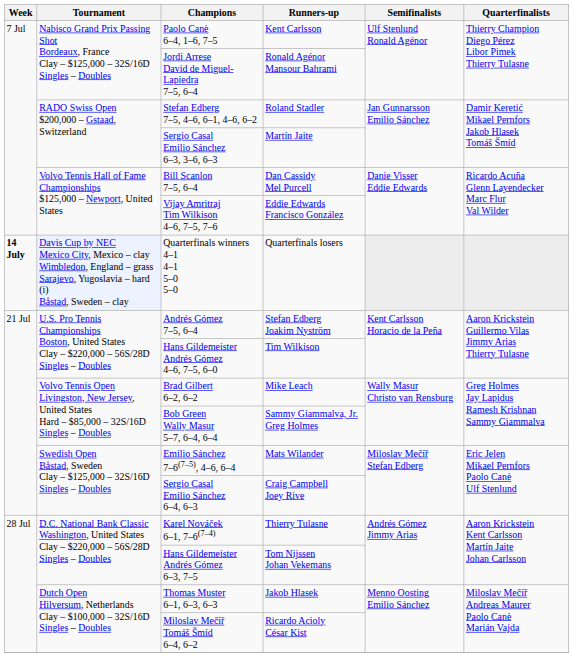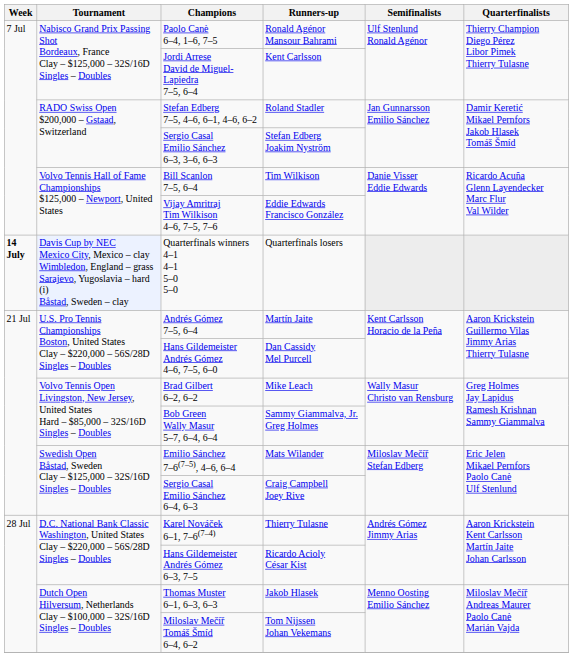 <table class=wikitable style=font-size:95%>
 <tr>
 <th style="width:48px;">Week</th>
 <th style="width:248px;">Tournament</th>
 <th style="width:200px;">Champions</th>
 <th style="width:200px;">Runners-up</th>
 <th style="width:190px;">Semifinalists</th>
 <th style="width:190px;">Quarterfinalists</th>
 </tr>
 <tr valign=top>
 <td rowspan=6>7 Jul</td>
 <td rowspan="2"><a href='#'>Nabisco Grand Prix Passing Shot</a><br><a href='#'>Bordeaux</a>, France<br>Clay – $125,000 – 32S/16D<br><a href='#'>Singles</a> – <a href='#'>Doubles</a></td>
 <td> <a href='#'>Paolo Canè</a> <br> 6–4, 1–6, 7–5</td>
-<td> <a href='#'>Kent Carlsson</a></td>
+<td> <a href='#'>Ronald Agénor</a> <br>  <a href='#'>Mansour Bahrami</a></td>
 <td rowspan=2> <a href='#'>Ulf Stenlund</a> <br>  <a href='#'>Ronald Agénor</a></td>
 <td rowspan=2> <a href='#'>Thierry Champion</a> <br>  <a href='#'>Diego Pérez</a> <br>  <a href='#'>Libor Pimek</a> <br>  <a href='#'>Thierry Tulasne</a></td>
 </tr>
 <tr valign=top>
 <td> <a href='#'>Jordi Arrese</a> <br>  <a href='#'>David de Miguel-Lapiedra</a> <br> 7–5, 6–4</td>
-<td> <a href='#'>Ronald Agénor</a> <br>  <a href='#'>Mansour Bahrami</a></td>
+<td> <a href='#'>Kent Carlsson</a></td>
 </tr>
 <tr valign=top>
 <td rowspan="2"><a href='#'>RADO Swiss Open</a><br> $200,000 – <a href='#'>Gstaad</a>, Switzerland<br></td>
 <td> <a href='#'>Stefan Edberg</a><br>7–5, 4–6, 6–1, 4–6, 6–2</td>
 <td> <a href='#'>Roland Stadler</a></td>
 <td rowspan=2> <a href='#'>Jan Gunnarsson</a> <br>  <a href='#'>Emilio Sánchez</a></td>
 <td rowspan=2> <a href='#'>Damir Keretić</a> <br>  <a href='#'>Mikael Pernfors</a> <br>  <a href='#'>Jakob Hlasek</a> <br>  <a href='#'>Tomáš Šmíd</a></td>
 </tr>
 <tr valign=top>
 <td> <a href='#'>Sergio Casal</a><br> <a href='#'>Emilio Sánchez</a><br>6–3, 3–6, 6–3</td>
-<td> <a href='#'>Martín Jaite</a></td>
+<td> <a href='#'>Stefan Edberg</a><br> <a href='#'>Joakim Nyström</a></td>
 </tr>
 <tr valign=top>
 <td rowspan="2"><a href='#'>Volvo Tennis Hall of Fame Championships</a><br> $125,000 – <a href='#'>Newport</a>, United States</td>
 <td> <a href='#'>Bill Scanlon</a> <br> 7–5, 6–4</td>
-<td> <a href='#'>Dan Cassidy</a> <br>  <a href='#'>Mel Purcell</a></td>
+<td> <a href='#'>Tim Wilkison</a></td>
 <td rowspan=2> <a href='#'>Danie Visser</a> <br>  <a href='#'>Eddie Edwards</a></td>
 <td rowspan=2> <a href='#'>Ricardo Acuña</a> <br>  <a href='#'>Glenn Layendecker</a> <br>  <a href='#'>Marc Flur</a> <br>  <a href='#'>Val Wilder</a></td>
 </tr>
 <tr valign=top>
 <td> <a href='#'>Vijay Amritraj</a><br> <a href='#'>Tim Wilkison</a><br>4–6, 7–5, 7–6</td>
 <td> <a href='#'>Eddie Edwards</a> <br>  <a href='#'>Francisco González</a></td>
 </tr>
 <tr valign=top>
 <td rowspan=1><strong>14 July</strong></td>
 <td bgcolor="#ECF2FF" rowspan="1"><a href='#'>Davis Cup by NEC</a><br> <a href='#'>Mexico City</a>, Mexico – clay<br> <a href='#'>Wimbledon</a>, England – grass<br> <a href='#'>Sarajevo</a>, Yugoslavia – hard (i)<br> <a href='#'>Båstad</a>, Sweden – clay</td>
 <td>Quarterfinals winners<br> 4–1<br> 4–1<br> 5–0<br> 5–0</td>
 <td>Quarterfinals losers<br><br><br><br></td>
 <td style="background:#ededed;"></td>
 <td style="background:#ededed;"></td>
 </tr>
 <tr valign=top>
 <td rowspan=6>21 Jul</td>
 <td rowspan=2><a href='#'>U.S. Pro Tennis Championships</a><br> <a href='#'>Boston</a>, United States <br> Clay – $220,000 – 56S/28D <br> <a href='#'>Singles</a> – <a href='#'>Doubles</a></td>
 <td> <a href='#'>Andrés Gómez</a> <br> 7–5, 6–4</td>
-<td> <a href='#'>Stefan Edberg</a><br> <a href='#'>Joakim Nyström</a></td>
+<td> <a href='#'>Martín Jaite</a></td>
 <td rowspan=2> <a href='#'>Kent Carlsson</a> <br>  <a href='#'>Horacio de la Peña</a></td>
 <td rowspan=2> <a href='#'>Aaron Krickstein</a> <br>  <a href='#'>Guillermo Vilas</a> <br>  <a href='#'>Jimmy Arias</a> <br>  <a href='#'>Thierry Tulasne</a></td>
 </tr>
 <tr valign=top>
 <td> <a href='#'>Hans Gildemeister</a><br> <a href='#'>Andrés Gómez</a> <br> 4–6, 7–5, 6–0</td>
-<td> <a href='#'>Tim Wilkison</a></td>
+<td> <a href='#'>Dan Cassidy</a> <br>  <a href='#'>Mel Purcell</a></td>
 </tr>
 <tr valign=top>
 <td rowspan="2"><a href='#'>Volvo Tennis Open</a><br><a href='#'>Livingston, New Jersey</a>, United States<br>Hard – $85,000 – 32S/16D<br> <a href='#'>Singles</a> – <a href='#'>Doubles</a></td>
 <td> <a href='#'>Brad Gilbert</a><br>6–2, 6–2</td>
 <td> <a href='#'>Mike Leach</a></td>
 <td rowspan=2> <a href='#'>Wally Masur</a> <br>  <a href='#'>Christo van Rensburg</a></td>
 <td rowspan=2> <a href='#'>Greg Holmes</a> <br>  <a href='#'>Jay Lapidus</a> <br>  <a href='#'>Ramesh Krishnan</a> <br>  <a href='#'>Sammy Giammalva</a></td>
 </tr>
 <tr valign=top>
 <td> <a href='#'>Bob Green</a><br> <a href='#'>Wally Masur</a><br>5–7, 6–4, 6–4</td>
 <td> <a href='#'>Sammy Giammalva, Jr.</a><br> <a href='#'>Greg Holmes</a></td>
 </tr>
 <tr valign=top>
 <td rowspan="2"><a href='#'>Swedish Open</a><br> <a href='#'>Båstad</a>, Sweden <br> Clay – $125,000 – 32S/16D <br> <a href='#'>Singles</a> – <a href='#'>Doubles</a></td>
 <td> <a href='#'>Emilio Sánchez</a><br>7–6<sup>(7–5)</sup>, 4–6, 6–4</td>
 <td> <a href='#'>Mats Wilander</a></td>
 <td rowspan=2> <a href='#'>Miloslav Mečíř</a> <br>  <a href='#'>Stefan Edberg</a></td>
 <td rowspan=2> <a href='#'>Eric Jelen</a> <br>  <a href='#'>Mikael Pernfors</a> <br>  <a href='#'>Paolo Canè</a> <br>  <a href='#'>Ulf Stenlund</a></td>
 </tr>
 <tr valign=top>
 <td> <a href='#'>Sergio Casal</a><br> <a href='#'>Emilio Sánchez</a> <br> 6–4, 6–3</td>
 <td> <a href='#'>Craig Campbell</a> <br>  <a href='#'>Joey Rive</a></td>
 </tr>
 <tr valign=top>
 <td rowspan=4>28 Jul</td>
 <td rowspan="2"><a href='#'>D.C. National Bank Classic</a><br> <a href='#'>Washington</a>, United States <br> Clay – $220,000 – 56S/28D <br> <a href='#'>Singles</a> – <a href='#'>Doubles</a></td>
 <td> <a href='#'>Karel Nováček</a> <br> 6–1, 7–6<sup>(7–4)</sup></td>
 <td> <a href='#'>Thierry Tulasne</a></td>
 <td rowspan=2> <a href='#'>Andrés Gómez</a> <br>  <a href='#'>Jimmy Arias</a></td>
 <td rowspan=2> <a href='#'>Aaron Krickstein</a> <br>  <a href='#'>Kent Carlsson</a> <br>  <a href='#'>Martín Jaite</a> <br>  <a href='#'>Johan Carlsson</a></td>
 </tr>
 <tr valign=top>
 <td> <a href='#'>Hans Gildemeister</a><br> <a href='#'>Andrés Gómez</a> <br> 6–3, 7–5</td>
-<td> <a href='#'>Tom Nijssen</a> <br>  <a href='#'>Johan Vekemans</a></td>
+<td> <a href='#'>Ricardo Acioly</a> <br>  <a href='#'>César Kist</a></td>
 </tr>
 <tr valign=top>
 <td rowspan="2"><a href='#'>Dutch Open</a> <br> <a href='#'>Hilversum</a>, Netherlands <br> Clay – $100,000 – 32S/16D <br> <a href='#'>Singles</a> – <a href='#'>Doubles</a></td>
 <td> <a href='#'>Thomas Muster</a> <br> 6–1, 6–3, 6–3</td>
 <td> <a href='#'>Jakob Hlasek</a></td>
 <td rowspan=2> <a href='#'>Menno Oosting</a> <br>  <a href='#'>Emilio Sánchez</a></td>
 <td rowspan="2"> <a href='#'>Miloslav Mečíř</a> <br>  <a href='#'>Andreas Maurer</a> <br>  <a href='#'>Paolo Canè</a> <br>  <a href='#'>Marián Vajda</a></td>
 </tr>
 <tr valign=top>
 <td> <a href='#'>Miloslav Mečíř</a><br> <a href='#'>Tomáš Šmíd</a> <br> 6–4, 6–2</td>
-<td> <a href='#'>Ricardo Acioly</a> <br>  <a href='#'>César Kist</a></td>
+<td> <a href='#'>Tom Nijssen</a> <br>  <a href='#'>Johan Vekemans</a></td>
 </tr>
 <tr valign=top>
 </tr>
 </table>
